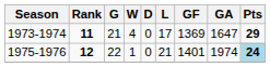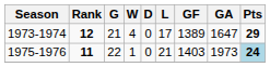 <table class="wikitable" style="text-align:center; font-size:100%;">
 <tr>
 <th style=>Season</th>
 <th style=>Rank</th>
 <th style=>G</th>
 <th style=>W</th>
 <th style=>D</th>
 <th style=>L</th>
 <th style=>GF</th>
 <th style=>GA</th>
 <th style=>Pts</th>
 </tr>
 <tr>
 <td>1973-1974</td>
-<td><strong>11</strong></td>
+<td><strong>12</strong></td>
 <td>21</td>
 <td>4</td>
 <td>0</td>
 <td>17</td>
-<td>1369</td>
+<td>1389</td>
 <td>1647</td>
 <td><strong>29</strong></td>
 </tr>
 <tr>
 <td>1975-1976</td>
-<td><strong>12</strong></td>
+<td><strong>11</strong></td>
 <td>22</td>
 <td>1</td>
 <td>0</td>
 <td>21</td>
-<td>1401</td>
-<td>1974</td>
+<td>1403</td>
+<td>1973</td>
 <td style="background: lightblue;"><strong>24</strong></td>
 </tr>
 <tr>
 </tr>
 </table>
